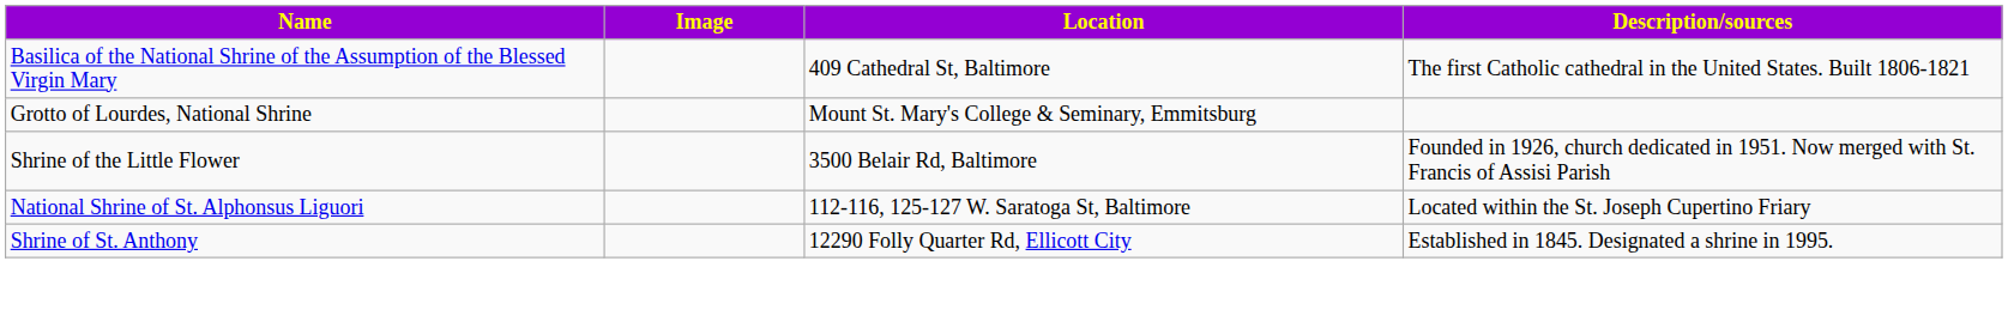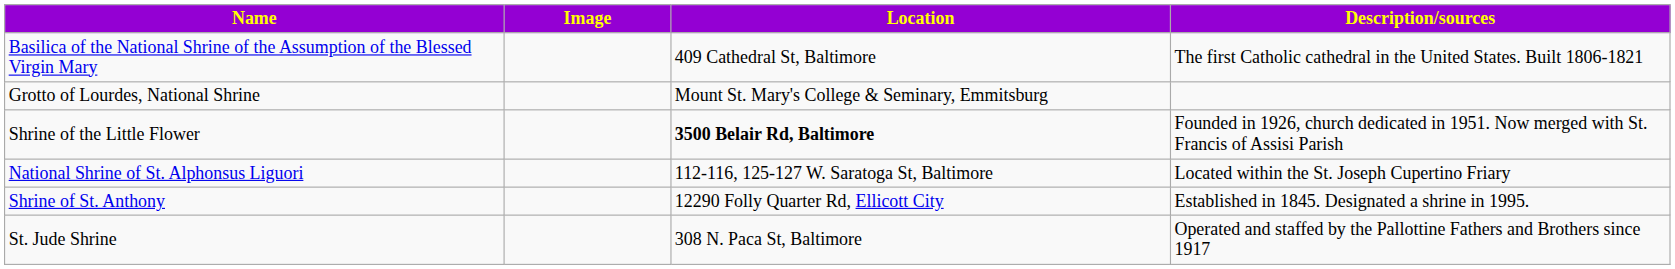 <table class="wikitable sortable" style="width:75%">
 <tr>
 <th style="background:darkviolet; color:yellow;" width="30%"><strong>Name</strong></th>
 <th style="background:darkviolet; color:yellow;" width="10%"><strong>Image</strong></th>
 <th style="background:darkviolet; color:yellow;" width="30%"><strong>Location</strong></th>
 <th style="background:darkviolet; color:yellow;" width="30%"><strong>Description/sources</strong></th>
 </tr>
 <tr>
 <td><a href='#'>Basilica of the National Shrine of the Assumption of the Blessed Virgin Mary</a></td>
 <td></td>
 <td>409 Cathedral St, Baltimore</td>
 <td>The first Catholic cathedral in the United States. Built 1806-1821</td>
 </tr>
 <tr>
 <td>Grotto of Lourdes, National Shrine</td>
 <td></td>
 <td>Mount St. Mary's College & Seminary, Emmitsburg</td>
 <td></td>
 </tr>
 <tr>
 <td>Shrine of the Little Flower</td>
 <td></td>
-<td>3500 Belair Rd, Baltimore</td>
+<td><strong>3500 Belair Rd, Baltimore</strong></td>
 <td>Founded in 1926, church dedicated in 1951. Now merged with St. Francis of Assisi Parish</td>
 </tr>
 <tr>
 <td><a href='#'>National Shrine of St. Alphonsus Liguori</a></td>
 <td></td>
 <td>112-116, 125-127 W. Saratoga St, Baltimore</td>
 <td>Located within the St. Joseph Cupertino Friary</td>
 </tr>
 <tr>
 <td><a href='#'>Shrine of St. Anthony</a></td>
 <td></td>
 <td>12290 Folly Quarter Rd, <a href='#'>Ellicott City</a></td>
 <td>Established in 1845. Designated a shrine in 1995.</td>
 </tr>
+<tr>
+<td>St. Jude Shrine</td>
+<td></td>
+<td>308 N. Paca St, Baltimore</td>
+<td>Operated and staffed by the Pallottine Fathers and Brothers since 1917</td>
+</tr>
 </table>
